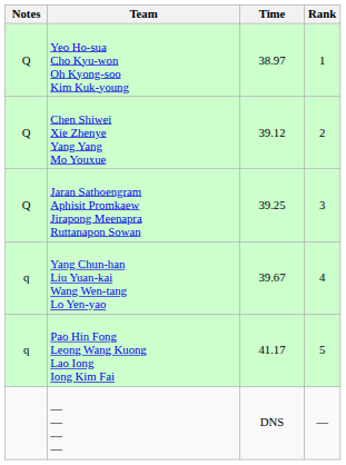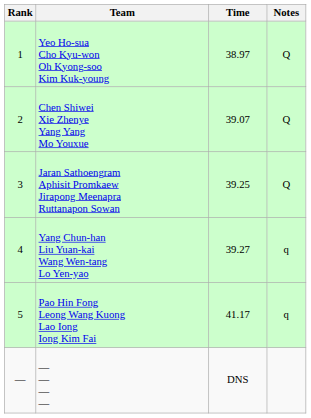 <table class="wikitable" style="text-align:center">
 <tr>
-<th width=50>Notes</th>
+<th width=40>Rank</th>
 <th width=250>Team</th>
 <th width=80>Time</th>
-<th width=40>Rank</th>
+<th width=50>Notes</th>
 </tr>
 <tr bgcolor=ccffcc>
-<td>Q</td>
+<td>1</td>
 <td align=left><br><a href='#'>Yeo Ho-sua</a><br><a href='#'>Cho Kyu-won</a><br><a href='#'>Oh Kyong-soo</a><br><a href='#'>Kim Kuk-young</a></td>
 <td>38.97</td>
-<td>1</td>
+<td>Q</td>
 </tr>
 <tr bgcolor=ccffcc>
+<td>2</td>
+<td align=left><br><a href='#'>Chen Shiwei</a><br><a href='#'>Xie Zhenye</a><br><a href='#'>Yang Yang</a><br><a href='#'>Mo Youxue</a></td>
+<td>39.07</td>
 <td>Q</td>
-<td align=left><br><a href='#'>Chen Shiwei</a><br><a href='#'>Xie Zhenye</a><br><a href='#'>Yang Yang</a><br><a href='#'>Mo Youxue</a></td>
-<td>39.12</td>
-<td>2</td>
 </tr>
 <tr bgcolor=ccffcc>
-<td>Q</td>
+<td>3</td>
 <td align=left><br><a href='#'>Jaran Sathoengram</a><br><a href='#'>Aphisit Promkaew</a><br><a href='#'>Jirapong Meenapra</a><br><a href='#'>Ruttanapon Sowan</a></td>
 <td>39.25</td>
-<td>3</td>
+<td>Q</td>
 </tr>
 <tr bgcolor=ccffcc>
+<td>4</td>
+<td align=left><br><a href='#'>Yang Chun-han</a><br><a href='#'>Liu Yuan-kai</a><br><a href='#'>Wang Wen-tang</a><br><a href='#'>Lo Yen-yao</a></td>
+<td>39.27</td>
 <td>q</td>
-<td align=left><br><a href='#'>Yang Chun-han</a><br><a href='#'>Liu Yuan-kai</a><br><a href='#'>Wang Wen-tang</a><br><a href='#'>Lo Yen-yao</a></td>
-<td>39.67</td>
-<td>4</td>
 </tr>
 <tr bgcolor=ccffcc>
-<td>q</td>
+<td>5</td>
 <td align=left><br><a href='#'>Pao Hin Fong</a><br><a href='#'>Leong Wang Kuong</a><br><a href='#'>Lao Iong</a><br><a href='#'>Iong Kim Fai</a></td>
 <td>41.17</td>
-<td>5</td>
+<td>q</td>
 </tr>
 <tr>
-<td></td>
+<td>—</td>
 <td align=left><br>—<br>—<br>—<br>—</td>
 <td>DNS</td>
-<td>—</td>
+<td></td>
 </tr>
 </table>
